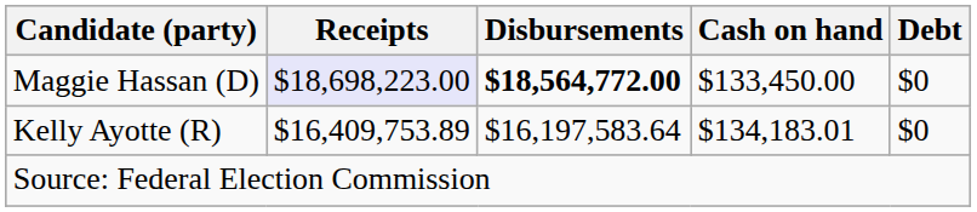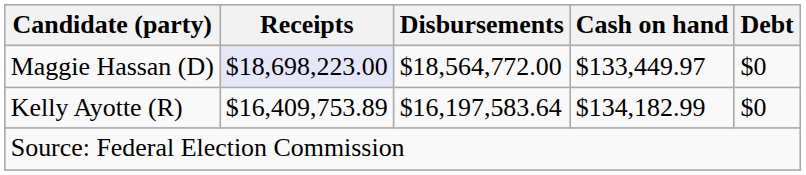 <table class="wikitable sortable">
 <tr>
 <th>Candidate (party)</th>
 <th>Receipts</th>
 <th>Disbursements</th>
 <th>Cash on hand</th>
 <th>Debt</th>
 </tr>
 <tr>
 <td>Maggie Hassan (D)</td>
 <td style="background: lavender;">$18,698,223.00</td>
-<td><strong>$18,564,772.00</strong></td>
-<td>$133,450.00</td>
+<td>$18,564,772.00</td>
+<td>$133,449.97</td>
 <td>$0</td>
 </tr>
 <tr>
 <td>Kelly Ayotte (R)</td>
 <td>$16,409,753.89</td>
 <td>$16,197,583.64</td>
-<td>$134,183.01</td>
+<td>$134,182.99</td>
 <td>$0</td>
 </tr>
 <tr>
 <td colspan=5>Source: Federal Election Commission</td>
 </tr>
 </table>
